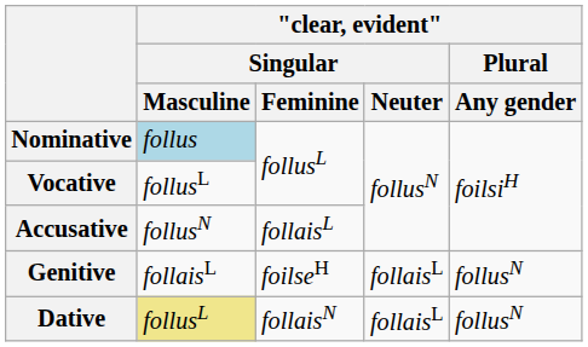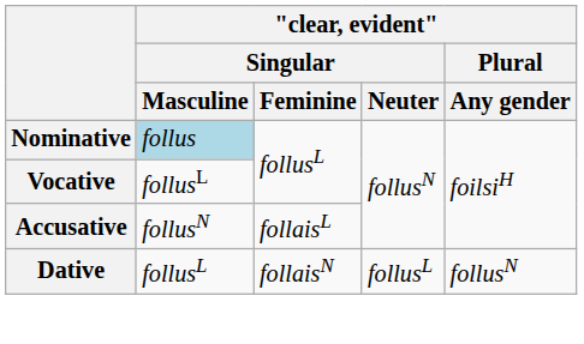 <table class="wikitable">
 <tr>
 <th rowspan=3></th>
 <th colspan="4"> "clear, evident"</th>
 </tr>
 <tr>
 <th colspan=3>Singular</th>
 <th>Plural</th>
 </tr>
 <tr>
 <th>Masculine</th>
 <th>Feminine</th>
 <th>Neuter</th>
 <th>Any gender</th>
 </tr>
 <tr>
 <th>Nominative</th>
 <td style="background: lightblue;"><em>follus</em></td>
 <td rowspan=2><em>follus<sup>L</sup></em></td>
 <td rowspan=3><em>follus<sup>N</sup></em></td>
 <td rowspan="3"><em>foilsi<sup>H</sup></em></td>
 </tr>
 <tr>
 <th>Vocative</th>
 <td><em>follus</em><sup>L</sup></td>
 </tr>
 <tr>
 <th>Accusative</th>
 <td><em>follus<sup>N</sup></em></td>
 <td><em>follais<sup>L</sup></em></td>
 </tr>
 <tr>
-<th>Genitive</th>
-<td><em>follais</em><sup>L</sup></td>
-<td><em>foilse</em><sup>H</sup></td>
-<td><em>follais</em><sup>L</sup></td>
-<td><em>follus<sup>N</sup></em></td>
-</tr>
-<tr>
 <th>Dative</th>
-<td style="background: khaki;"><em>follus<sup>L</sup></em></td>
+<td><em>follus<sup>L</sup></em></td>
 <td><em>follais<sup>N</sup></em></td>
-<td><em>follais</em><sup>L</sup></td>
+<td><em>follus<sup>L</sup></em></td>
 <td><em>follus<sup>N</sup></em></td>
 </tr>
 </table>
